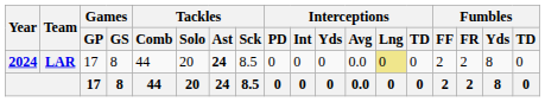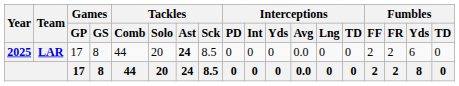 <table class="wikitable">
 <tr>
 <th rowspan="2">Year</th>
 <th rowspan="2">Team</th>
 <th colspan="2">Games</th>
 <th colspan="4">Tackles</th>
 <th colspan="6">Interceptions</th>
 <th colspan="4">Fumbles</th>
 </tr>
 <tr>
 <th>GP</th>
 <th>GS</th>
 <th>Comb</th>
 <th>Solo</th>
 <th>Ast</th>
 <th>Sck</th>
 <th>PD</th>
 <th>Int</th>
 <th>Yds</th>
 <th>Avg</th>
 <th>Lng</th>
 <th>TD</th>
 <th>FF</th>
 <th>FR</th>
 <th>Yds</th>
 <th>TD</th>
 </tr>
 <tr>
-<th><a href='#'>2024</a></th>
+<th><a href='#'>2025</a></th>
 <th><a href='#'>LAR</a></th>
 <td>17</td>
 <td>8</td>
 <td>44</td>
 <td>20</td>
 <td><strong>24</strong></td>
 <td>8.5</td>
 <td>0</td>
 <td>0</td>
 <td>0</td>
 <td>0.0</td>
-<td style="background: khaki;">0</td>
+<td>0</td>
 <td>0</td>
 <td>2</td>
 <td>2</td>
-<td>8</td>
+<td>6</td>
 <td>0</td>
 </tr>
 <tr>
 <th colspan="2"></th>
 <th>17</th>
 <th>8</th>
 <th>44</th>
 <th>20</th>
 <th>24</th>
 <th>8.5</th>
 <th>0</th>
 <th>0</th>
 <th>0</th>
 <th>0.0</th>
 <th>0</th>
 <th>0</th>
 <th>2</th>
 <th>2</th>
 <th>8</th>
 <th>0</th>
 </tr>
 </table>
